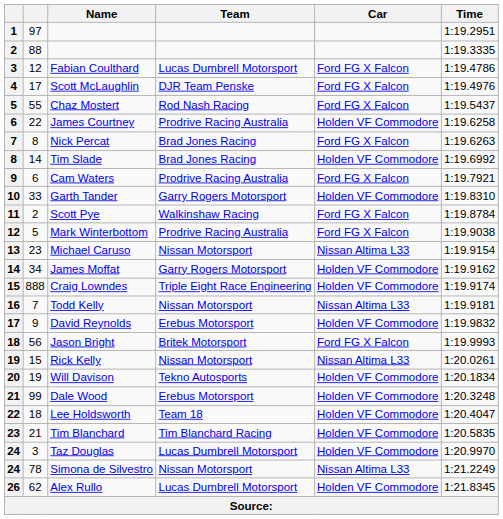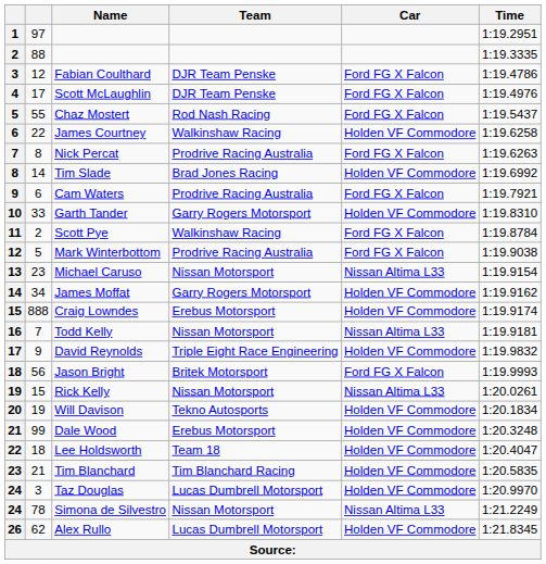 <table class="wikitable" style="font-size: 85%">
 <tr>
 <th></th>
 <th></th>
 <th>Name</th>
 <th>Team</th>
 <th>Car</th>
 <th>Time</th>
 </tr>
 <tr>
 <th>1</th>
 <td style="text-align:center;">97</td>
 <td></td>
 <td></td>
 <td></td>
 <td>1:19.2951</td>
 </tr>
 <tr>
 <th>2</th>
 <td style="text-align:center;">88</td>
 <td></td>
 <td></td>
 <td></td>
 <td>1:19.3335</td>
 </tr>
 <tr>
 <th>3</th>
 <td style="text-align:center;">12</td>
 <td> <a href='#'>Fabian Coulthard</a></td>
-<td><a href='#'>Lucas Dumbrell Motorsport</a></td>
+<td><a href='#'>DJR Team Penske</a></td>
 <td><a href='#'>Ford FG X Falcon</a></td>
 <td>1:19.4786</td>
 </tr>
 <tr>
 <th>4</th>
 <td style="text-align:center;">17</td>
 <td> <a href='#'>Scott McLaughlin</a></td>
 <td><a href='#'>DJR Team Penske</a></td>
 <td><a href='#'>Ford FG X Falcon</a></td>
 <td>1:19.4976</td>
 </tr>
 <tr>
 <th>5</th>
 <td style="text-align:center;">55</td>
 <td> <a href='#'>Chaz Mostert</a></td>
 <td><a href='#'>Rod Nash Racing</a></td>
 <td><a href='#'>Ford FG X Falcon</a></td>
 <td>1:19.5437</td>
 </tr>
 <tr>
 <th>6</th>
 <td style="text-align:center;">22</td>
 <td> <a href='#'>James Courtney</a></td>
-<td><a href='#'>Prodrive Racing Australia</a></td>
+<td><a href='#'>Walkinshaw Racing</a></td>
 <td><a href='#'>Holden VF Commodore</a></td>
 <td>1:19.6258</td>
 </tr>
 <tr>
 <th>7</th>
 <td style="text-align:center;">8</td>
 <td> <a href='#'>Nick Percat</a></td>
-<td><a href='#'>Brad Jones Racing</a></td>
+<td><a href='#'>Prodrive Racing Australia</a></td>
 <td><a href='#'>Ford FG X Falcon</a></td>
 <td>1:19.6263</td>
 </tr>
 <tr>
 <th>8</th>
 <td style="text-align:center;">14</td>
 <td> <a href='#'>Tim Slade</a></td>
 <td><a href='#'>Brad Jones Racing</a></td>
 <td><a href='#'>Holden VF Commodore</a></td>
 <td>1:19.6992</td>
 </tr>
 <tr>
 <th>9</th>
 <td style="text-align:center;">6</td>
 <td> <a href='#'>Cam Waters</a></td>
 <td><a href='#'>Prodrive Racing Australia</a></td>
 <td><a href='#'>Ford FG X Falcon</a></td>
 <td>1:19.7921</td>
 </tr>
 <tr>
 <th>10</th>
 <td style="text-align:center;">33</td>
 <td> <a href='#'>Garth Tander</a></td>
 <td><a href='#'>Garry Rogers Motorsport</a></td>
 <td><a href='#'>Holden VF Commodore</a></td>
 <td>1:19.8310</td>
 </tr>
 <tr>
 <th>11</th>
 <td style="text-align:center;">2</td>
 <td> <a href='#'>Scott Pye</a></td>
 <td><a href='#'>Walkinshaw Racing</a></td>
 <td><a href='#'>Ford FG X Falcon</a></td>
 <td>1:19.8784</td>
 </tr>
 <tr>
 <th>12</th>
 <td style="text-align:center;">5</td>
 <td> <a href='#'>Mark Winterbottom</a></td>
 <td><a href='#'>Prodrive Racing Australia</a></td>
 <td><a href='#'>Ford FG X Falcon</a></td>
 <td>1:19.9038</td>
 </tr>
 <tr>
 <th>13</th>
 <td style="text-align:center;">23</td>
 <td> <a href='#'>Michael Caruso</a></td>
 <td><a href='#'>Nissan Motorsport</a></td>
 <td><a href='#'>Nissan Altima L33</a></td>
 <td>1:19.9154</td>
 </tr>
 <tr>
 <th>14</th>
 <td style="text-align:center;">34</td>
 <td> <a href='#'>James Moffat</a></td>
 <td><a href='#'>Garry Rogers Motorsport</a></td>
 <td><a href='#'>Holden VF Commodore</a></td>
 <td>1:19.9162</td>
 </tr>
 <tr>
 <th>15</th>
 <td style="text-align:center;">888</td>
 <td> <a href='#'>Craig Lowndes</a></td>
-<td><a href='#'>Triple Eight Race Engineering</a></td>
+<td><a href='#'>Erebus Motorsport</a></td>
 <td><a href='#'>Holden VF Commodore</a></td>
 <td>1:19.9174</td>
 </tr>
 <tr>
 <th>16</th>
 <td style="text-align:center;">7</td>
 <td> <a href='#'>Todd Kelly</a></td>
 <td><a href='#'>Nissan Motorsport</a></td>
 <td><a href='#'>Nissan Altima L33</a></td>
 <td>1:19.9181</td>
 </tr>
 <tr>
 <th>17</th>
 <td style="text-align:center;">9</td>
 <td> <a href='#'>David Reynolds</a></td>
-<td><a href='#'>Erebus Motorsport</a></td>
+<td><a href='#'>Triple Eight Race Engineering</a></td>
 <td><a href='#'>Holden VF Commodore</a></td>
 <td>1:19.9832</td>
 </tr>
 <tr>
 <th>18</th>
 <td style="text-align:center;">56</td>
 <td> <a href='#'>Jason Bright</a></td>
 <td><a href='#'>Britek Motorsport</a></td>
 <td><a href='#'>Ford FG X Falcon</a></td>
 <td>1:19.9993</td>
 </tr>
 <tr>
 <th>19</th>
 <td style="text-align:center;">15</td>
 <td> <a href='#'>Rick Kelly</a></td>
 <td><a href='#'>Nissan Motorsport</a></td>
 <td><a href='#'>Nissan Altima L33</a></td>
 <td>1:20.0261</td>
 </tr>
 <tr>
 <th>20</th>
 <td style="text-align:center;">19</td>
 <td> <a href='#'>Will Davison</a></td>
 <td><a href='#'>Tekno Autosports</a></td>
 <td><a href='#'>Holden VF Commodore</a></td>
 <td>1:20.1834</td>
 </tr>
 <tr>
 <th>21</th>
 <td style="text-align:center;">99</td>
 <td> <a href='#'>Dale Wood</a></td>
 <td><a href='#'>Erebus Motorsport</a></td>
 <td><a href='#'>Holden VF Commodore</a></td>
 <td>1:20.3248</td>
 </tr>
 <tr>
 <th>22</th>
 <td style="text-align:center;">18</td>
 <td> <a href='#'>Lee Holdsworth</a></td>
 <td><a href='#'>Team 18</a></td>
 <td><a href='#'>Holden VF Commodore</a></td>
 <td>1:20.4047</td>
 </tr>
 <tr>
 <th>23</th>
 <td style="text-align:center;">21</td>
 <td> <a href='#'>Tim Blanchard</a></td>
 <td><a href='#'>Tim Blanchard Racing</a></td>
 <td><a href='#'>Holden VF Commodore</a></td>
 <td>1:20.5835</td>
 </tr>
 <tr>
 <th>24</th>
 <td style="text-align:center;">3</td>
 <td> <a href='#'>Taz Douglas</a></td>
 <td><a href='#'>Lucas Dumbrell Motorsport</a></td>
 <td><a href='#'>Holden VF Commodore</a></td>
 <td>1:20.9970</td>
 </tr>
 <tr>
 <th>24</th>
 <td style="text-align:center;">78</td>
 <td> <a href='#'>Simona de Silvestro</a></td>
 <td><a href='#'>Nissan Motorsport</a></td>
 <td><a href='#'>Nissan Altima L33</a></td>
 <td>1:21.2249</td>
 </tr>
 <tr>
 <th>26</th>
 <td style="text-align:center;">62</td>
 <td> <a href='#'>Alex Rullo</a></td>
 <td><a href='#'>Lucas Dumbrell Motorsport</a></td>
 <td><a href='#'>Holden VF Commodore</a></td>
 <td>1:21.8345</td>
 </tr>
 <tr>
 <th colspan="6">Source:</th>
 </tr>
 </table>
